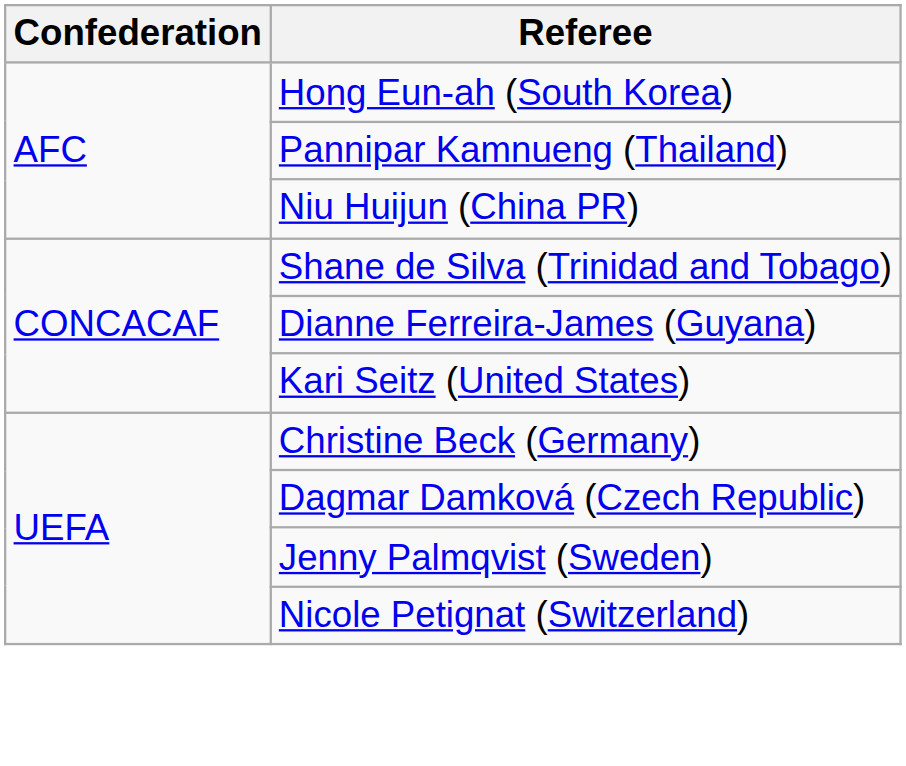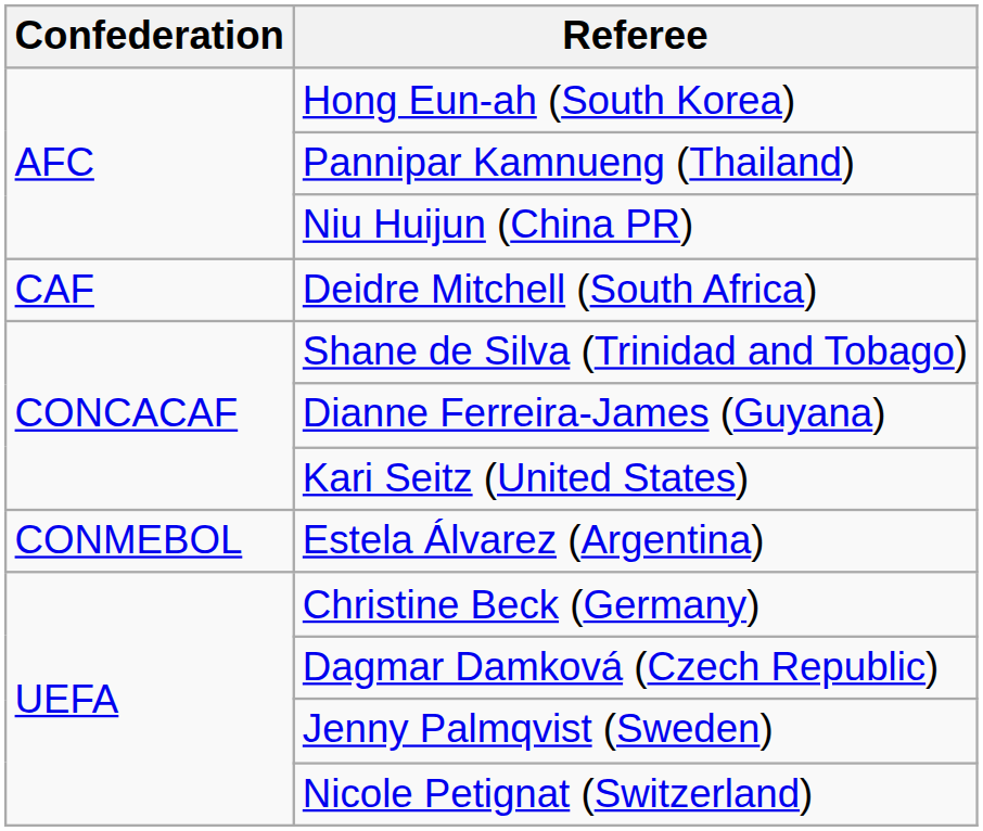 <table class="wikitable">
 <tr>
 <th>Confederation</th>
 <th>Referee</th>
 </tr>
 <tr>
 <td rowspan="3"><a href='#'>AFC</a></td>
 <td><a href='#'>Hong Eun-ah</a> (<a href='#'>South Korea</a>)</td>
 </tr>
 <tr>
 <td><a href='#'>Pannipar Kamnueng</a> (<a href='#'>Thailand</a>)</td>
 </tr>
 <tr>
 <td><a href='#'>Niu Huijun</a> (<a href='#'>China PR</a>)</td>
 </tr>
 <tr>
+<td><a href='#'>CAF</a></td>
+<td><a href='#'>Deidre Mitchell</a> (<a href='#'>South Africa</a>)</td>
+</tr>
+<tr>
 <td rowspan="3"><a href='#'>CONCACAF</a></td>
 <td><a href='#'>Shane de Silva</a> (<a href='#'>Trinidad and Tobago</a>)</td>
 </tr>
 <tr>
 <td><a href='#'>Dianne Ferreira-James</a> (<a href='#'>Guyana</a>)</td>
 </tr>
 <tr>
 <td><a href='#'>Kari Seitz</a> (<a href='#'>United States</a>)</td>
+</tr>
+<tr>
+<td><a href='#'>CONMEBOL</a></td>
+<td><a href='#'>Estela Álvarez</a> (<a href='#'>Argentina</a>)</td>
 </tr>
 <tr>
 <td rowspan="4"><a href='#'>UEFA</a></td>
 <td><a href='#'>Christine Beck</a> (<a href='#'>Germany</a>)</td>
 </tr>
 <tr>
 <td><a href='#'>Dagmar Damková</a> (<a href='#'>Czech Republic</a>)</td>
 </tr>
 <tr>
 <td><a href='#'>Jenny Palmqvist</a> (<a href='#'>Sweden</a>)</td>
 </tr>
 <tr>
 <td><a href='#'>Nicole Petignat</a> (<a href='#'>Switzerland</a>)</td>
 </tr>
 </table>
